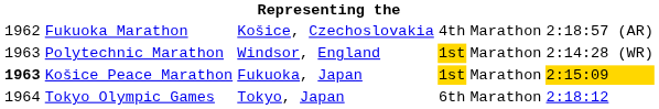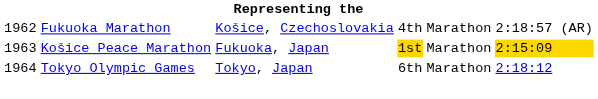 <table>
 <tr>
 <th colspan="6">Representing the </th>
 </tr>
 <tr>
 <td>1962</td>
 <td><a href='#'>Fukuoka Marathon</a></td>
 <td><a href='#'>Košice</a>, <a href='#'>Czechoslovakia</a></td>
 <td bgcolor=>4th</td>
 <td>Marathon</td>
 <td>2:18:57 (AR)</td>
 </tr>
 <tr>
 <td>1963</td>
-<td><a href='#'>Polytechnic Marathon</a></td>
-<td><a href='#'>Windsor</a>, <a href='#'>England</a></td>
-<td style="background:gold;">1st</td>
-<td>Marathon</td>
-<td>2:14:28 (WR)</td>
-</tr>
-<tr>
-<td><strong>1963</strong></td>
 <td><a href='#'>Košice Peace Marathon</a></td>
 <td><a href='#'>Fukuoka</a>, <a href='#'>Japan</a></td>
 <td style="background:gold;">1st</td>
 <td>Marathon</td>
 <td style="background: gold;">2:15:09</td>
 </tr>
 <tr>
 <td>1964</td>
 <td><a href='#'>Tokyo Olympic Games</a></td>
 <td><a href='#'>Tokyo</a>, <a href='#'>Japan</a></td>
 <td bgcolor=>6th</td>
 <td>Marathon</td>
 <td><a href='#'>2:18:12</a></td>
 </tr>
 </table>
